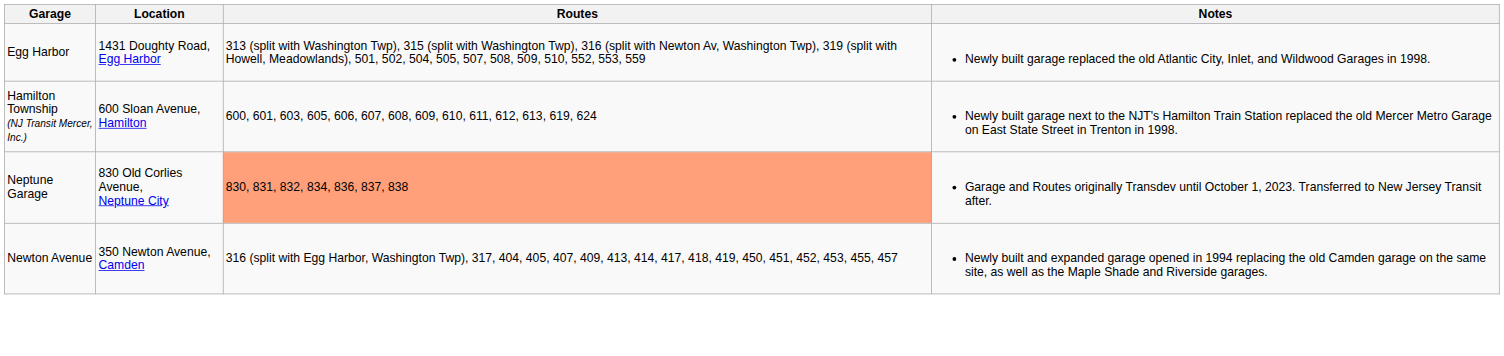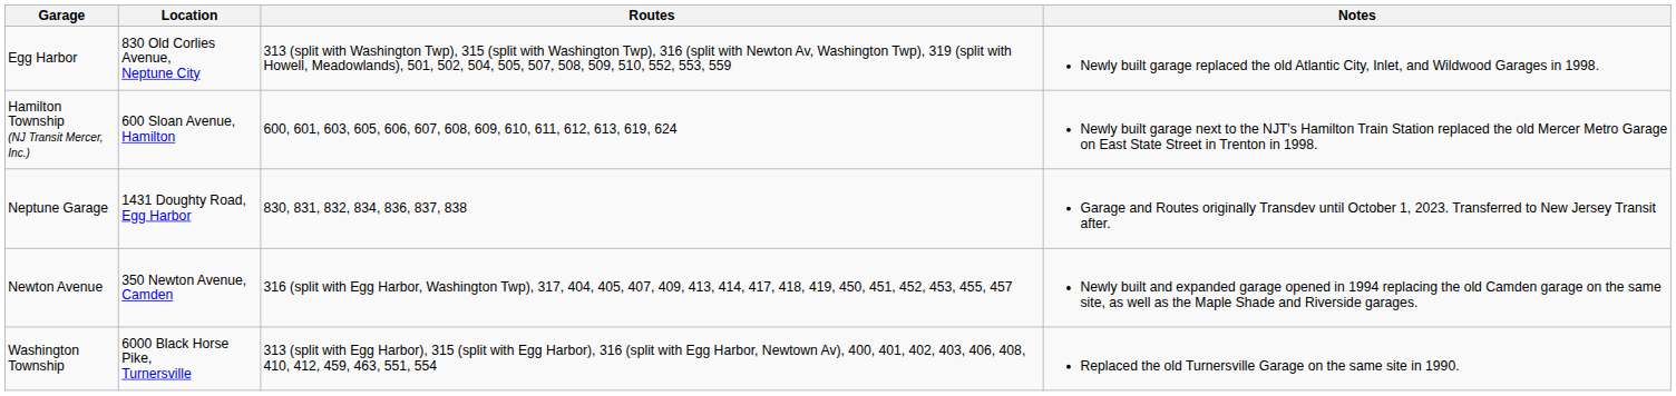 <table class="wikitable">
 <tr>
 <th>Garage</th>
 <th width="160px">Location</th>
 <th>Routes</th>
 <th>Notes</th>
 </tr>
 <tr>
 <td>Egg Harbor</td>
-<td>1431 Doughty Road,<br><a href='#'>Egg Harbor</a></td>
+<td>830 Old Corlies Avenue,<br><a href='#'>Neptune City</a></td>
 <td>313 (split with Washington Twp), 315 (split with Washington Twp), 316 (split with Newton Av, Washington Twp), 319 (split with Howell, Meadowlands), 501, 502, 504, 505, 507, 508, 509, 510, 552, 553, 559</td>
 <td><br><ul><li>Newly built garage replaced the old Atlantic City, Inlet, and Wildwood Garages in 1998.</li></ul></td>
 </tr>
 <tr>
 <td>Hamilton Township<br><small><em>(NJ Transit Mercer, Inc.)</em></small></td>
 <td>600 Sloan Avenue,<br><a href='#'>Hamilton</a></td>
 <td>600, 601, 603, 605, 606, 607, 608, 609, 610, 611, 612, 613, 619, 624</td>
 <td><br><ul><li>Newly built garage next to the NJT's Hamilton Train Station replaced the old Mercer Metro Garage on East State Street in Trenton in 1998.</li></ul></td>
 </tr>
 <tr>
 <td>Neptune Garage</td>
-<td>830 Old Corlies Avenue,<br><a href='#'>Neptune City</a></td>
-<td style="background: lightsalmon;">830, 831, 832, 834, 836, 837, 838</td>
+<td>1431 Doughty Road,<br><a href='#'>Egg Harbor</a></td>
+<td>830, 831, 832, 834, 836, 837, 838</td>
 <td><br><ul><li>Garage and Routes originally Transdev until October 1, 2023. Transferred to New Jersey Transit after.</li></ul></td>
 </tr>
 <tr>
 <td>Newton Avenue</td>
 <td>350 Newton Avenue,<br><a href='#'>Camden</a></td>
 <td>316 (split with Egg Harbor, Washington Twp), 317, 404, 405, 407, 409, 413, 414, 417, 418, 419, 450, 451, 452, 453, 455, 457</td>
 <td><br><ul><li>Newly built and expanded garage opened in 1994 replacing the old Camden garage on the same site, as well as the Maple Shade and Riverside garages.</li></ul></td>
 </tr>
+<tr>
+<td>Washington Township</td>
+<td>6000 Black Horse Pike,<br><a href='#'>Turnersville</a></td>
+<td>313 (split with Egg Harbor), 315 (split with Egg Harbor), 316 (split with Egg Harbor, Newtown Av), 400, 401, 402, 403, 406, 408, 410, 412, 459, 463, 551, 554</td>
+<td><br><ul><li>Replaced the old Turnersville Garage on the same site in 1990.</li></ul></td>
+</tr>
 </table>
